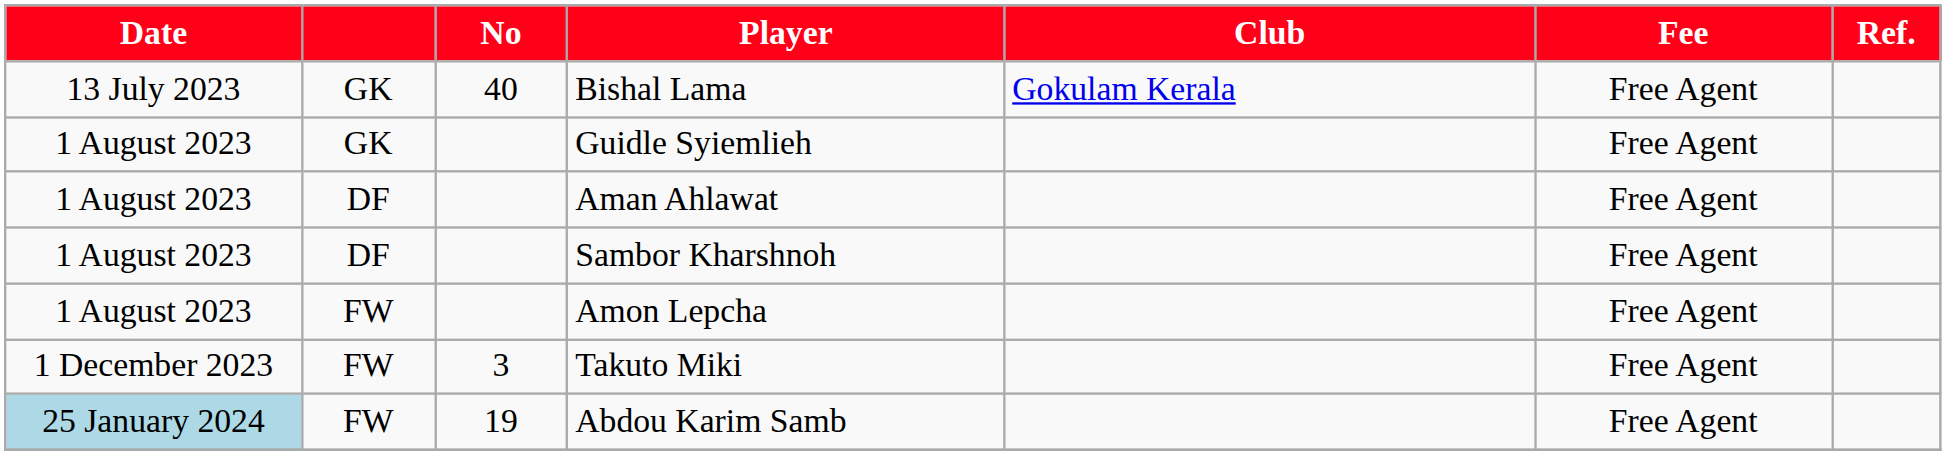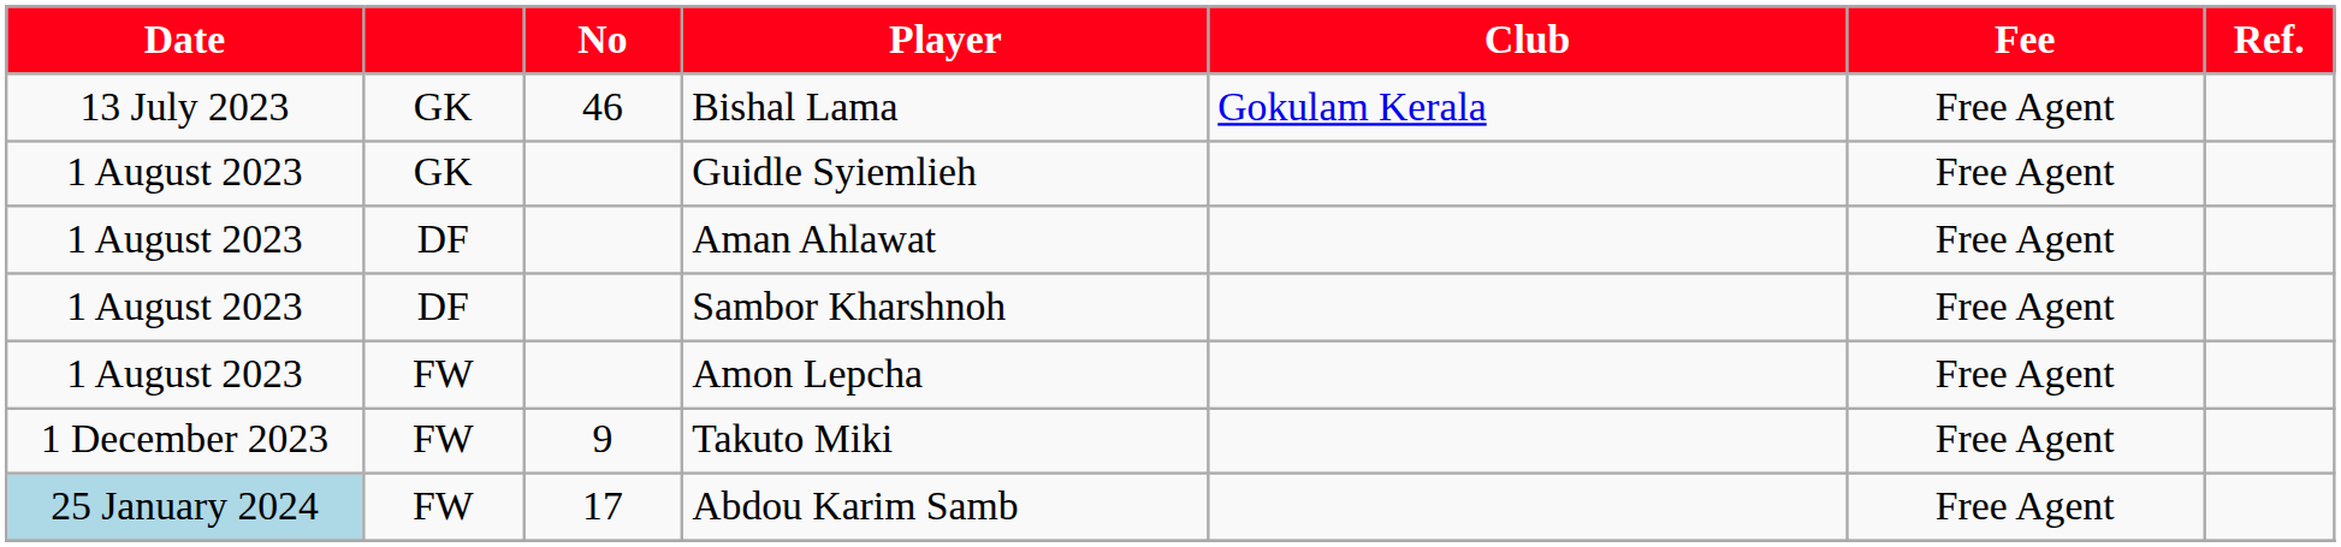 <table class="wikitable" style="text-align:center; font-size:90%; ">
 <tr>
 <th style="background:#FF0018; color:#FFFFFF; width:120px;">Date</th>
 <th style="background:#FF0018; color:#FFFFFF; width:50px;"></th>
 <th style="background:#FF0018; color:#FFFFFF; width:50px;">No</th>
 <th style="background:#FF0018; color:#FFFFFF; width:180px;">Player</th>
 <th style="background:#FF0018; color:#FFFFFF; width:220px;">Club</th>
 <th style="background:#FF0018; color:#FFFFFF; width:120px;">Fee</th>
 <th style="background:#FF0018; color:#FFFFFF; width:40px;">Ref.</th>
 </tr>
 <tr>
 <td>13 July 2023</td>
 <td style="text-align:center;">GK</td>
-<td style="text-align:center;">40</td>
+<td style="text-align:center;">46</td>
 <td style="text-align:left;"> Bishal Lama</td>
 <td style="text-align:left;"> <a href='#'>Gokulam Kerala</a></td>
 <td>Free Agent</td>
 <td></td>
 </tr>
 <tr>
 <td>1 August 2023</td>
 <td style="text-align:center;">GK</td>
 <td style="text-align:center;"></td>
 <td style="text-align:left;"> Guidle Syiemlieh</td>
 <td style="text-align:left;"></td>
 <td>Free Agent</td>
 <td></td>
 </tr>
 <tr>
 <td>1 August 2023</td>
 <td style="text-align:center;">DF</td>
 <td style="text-align:center;"></td>
 <td style="text-align:left;"> Aman Ahlawat</td>
 <td style="text-align:left;"></td>
 <td>Free Agent</td>
 <td></td>
 </tr>
 <tr>
 <td>1 August 2023</td>
 <td style="text-align:center;">DF</td>
 <td style="text-align:center;"></td>
 <td style="text-align:left;"> 	Sambor Kharshnoh</td>
 <td style="text-align:left;"></td>
 <td>Free Agent</td>
 <td></td>
 </tr>
 <tr>
 <td>1 August 2023</td>
 <td style="text-align:center;">FW</td>
 <td style="text-align:center;"></td>
 <td style="text-align:left;"> 	Amon Lepcha</td>
 <td style="text-align:left;"></td>
 <td>Free Agent</td>
 <td></td>
 </tr>
 <tr>
 <td>1 December 2023</td>
 <td style="text-align:center;">FW</td>
-<td style="text-align:center;">3</td>
+<td style="text-align:center;">9</td>
 <td style="text-align:left;"> Takuto Miki</td>
 <td style="text-align:left;"></td>
 <td>Free Agent</td>
 <td></td>
 </tr>
 <tr>
 <td style="background: lightblue;">25 January 2024</td>
 <td style="text-align:center;">FW</td>
-<td style="text-align:center;">19</td>
+<td style="text-align:center;">17</td>
 <td style="text-align:left;"> Abdou Karim Samb</td>
 <td style="text-align:left;"></td>
 <td>Free Agent</td>
 <td></td>
 </tr>
 <tr>
 </tr>
 </table>
